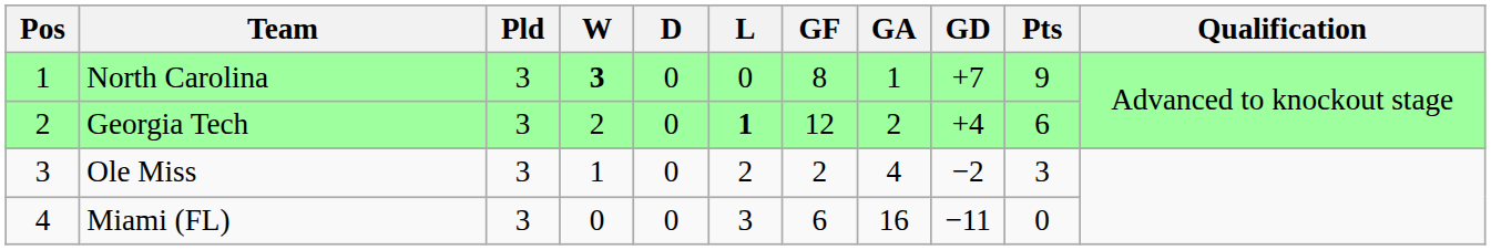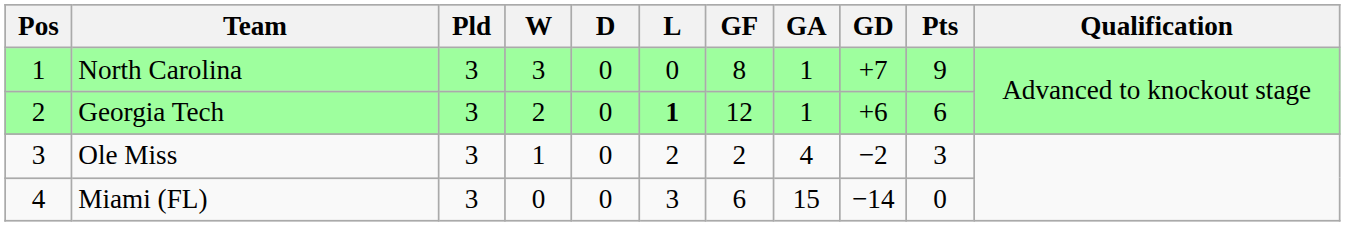 <table class="wikitable" style="text-align:center; margin: 1em auto">
 <tr>
 <th style="width:2em">Pos</th>
 <th style="width:13em">Team</th>
 <th style="width:2em">Pld</th>
 <th style="width:2em">W</th>
 <th style="width:2em">D</th>
 <th style="width:2em">L</th>
 <th style="width:2em">GF</th>
 <th style="width:2em">GA</th>
 <th style="width:2em">GD</th>
 <th style="width:2em">Pts</th>
 <th style="width:13em">Qualification</th>
 </tr>
 <tr bgcolor="#9eff9e">
 <td>1</td>
 <td style="text-align:left">North Carolina</td>
 <td>3</td>
-<td><strong>3</strong></td>
+<td>3</td>
 <td>0</td>
 <td>0</td>
 <td>8</td>
 <td>1</td>
 <td>+7</td>
 <td>9</td>
 <td rowspan="2">Advanced to knockout stage</td>
 </tr>
 <tr bgcolor="#9eff9e">
 <td>2</td>
 <td style="text-align:left">Georgia Tech</td>
 <td>3</td>
 <td>2</td>
 <td>0</td>
 <td><strong>1</strong></td>
 <td>12</td>
-<td>2</td>
-<td>+4</td>
+<td>1</td>
+<td>+6</td>
 <td>6</td>
 </tr>
 <tr>
 <td>3</td>
 <td style="text-align:left">Ole Miss</td>
 <td>3</td>
 <td>1</td>
 <td>0</td>
 <td>2</td>
 <td>2</td>
 <td>4</td>
 <td>−2</td>
 <td>3</td>
 <td rowspan="2"></td>
 </tr>
 <tr>
 <td>4</td>
 <td style="text-align:left">Miami (FL)</td>
 <td>3</td>
 <td>0</td>
 <td>0</td>
 <td>3</td>
 <td>6</td>
-<td>16</td>
-<td>−11</td>
+<td>15</td>
+<td>−14</td>
 <td>0</td>
 </tr>
 </table>
